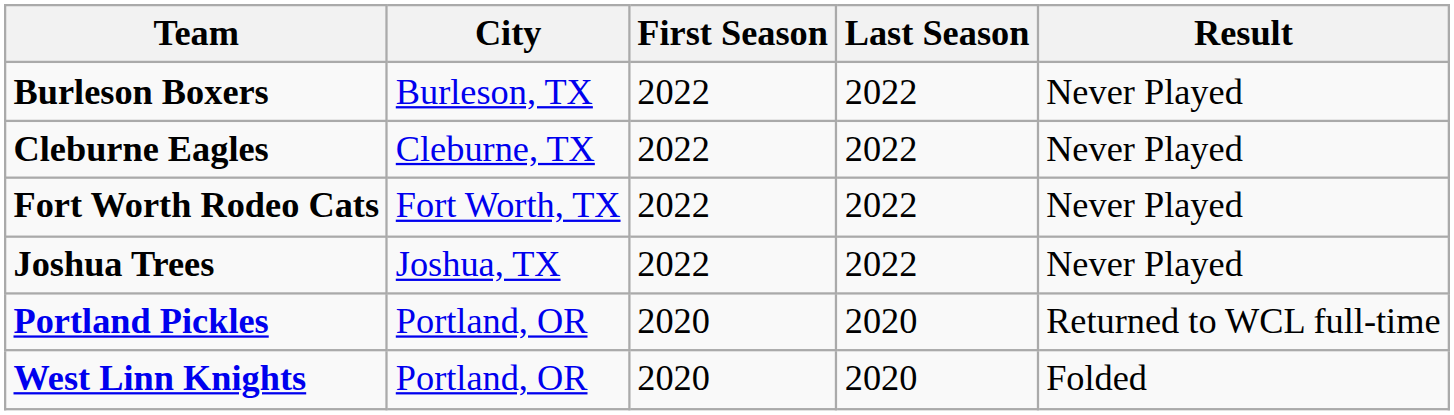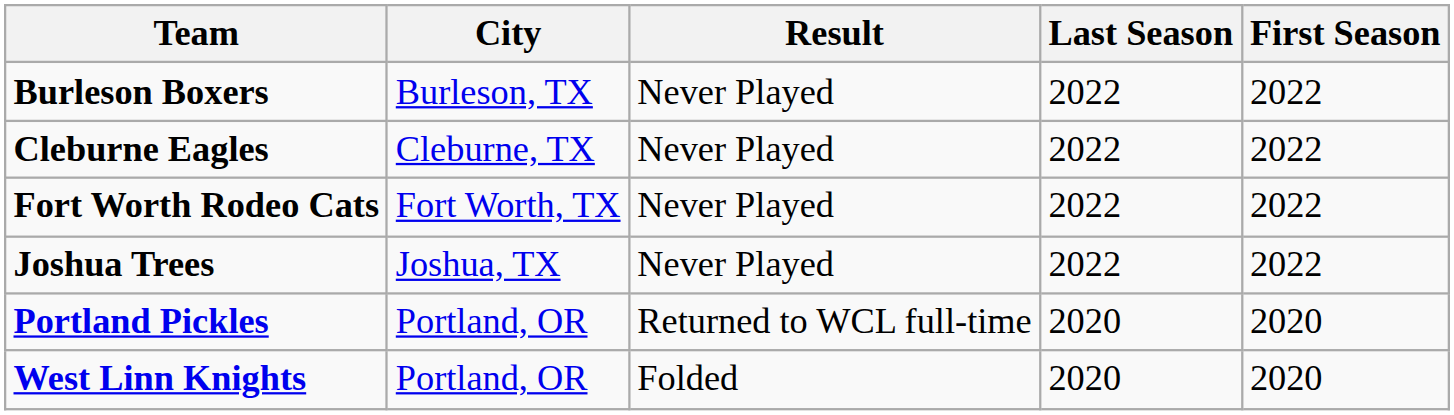 <table class="wikitable sortable">
 <tr>
 <th>Team</th>
 <th>City</th>
+<th>Result</th>
+<th>Last Season</th>
 <th>First Season</th>
-<th>Last Season</th>
-<th>Result</th>
 </tr>
 <tr>
 <td><strong>Burleson Boxers</strong></td>
 <td><a href='#'>Burleson, TX</a></td>
+<td>Never Played</td>
 <td>2022</td>
 <td>2022</td>
-<td>Never Played</td>
 </tr>
 <tr>
 <td><strong>Cleburne Eagles</strong></td>
 <td><a href='#'>Cleburne, TX</a></td>
+<td>Never Played</td>
 <td>2022</td>
 <td>2022</td>
-<td>Never Played</td>
 </tr>
 <tr>
 <td><strong>Fort Worth Rodeo Cats</strong></td>
 <td><a href='#'>Fort Worth, TX</a></td>
+<td>Never Played</td>
 <td>2022</td>
 <td>2022</td>
-<td>Never Played</td>
 </tr>
 <tr>
 <td><strong>Joshua Trees</strong></td>
 <td><a href='#'>Joshua, TX</a></td>
+<td>Never Played</td>
 <td>2022</td>
 <td>2022</td>
-<td>Never Played</td>
 </tr>
 <tr>
 <td><strong><a href='#'>Portland Pickles</a></strong></td>
 <td><a href='#'>Portland, OR</a></td>
+<td>Returned to WCL full-time</td>
 <td>2020</td>
 <td>2020</td>
-<td>Returned to WCL full-time</td>
 </tr>
 <tr>
 <td><strong><a href='#'>West Linn Knights</a></strong></td>
 <td><a href='#'>Portland, OR</a></td>
+<td>Folded</td>
 <td>2020</td>
 <td>2020</td>
-<td>Folded</td>
 </tr>
 </table>
